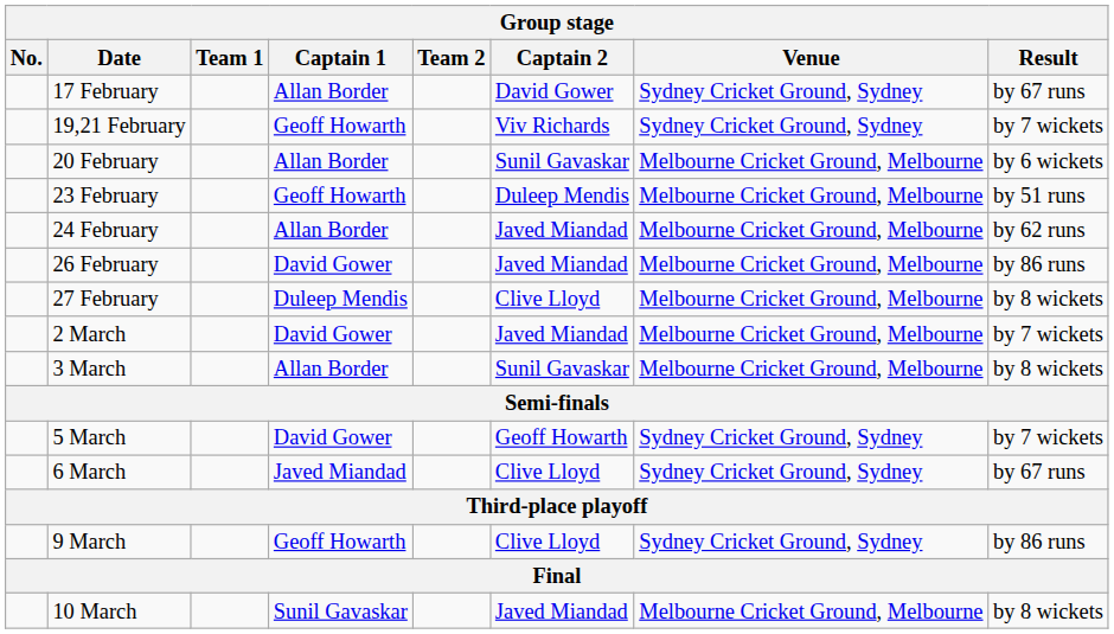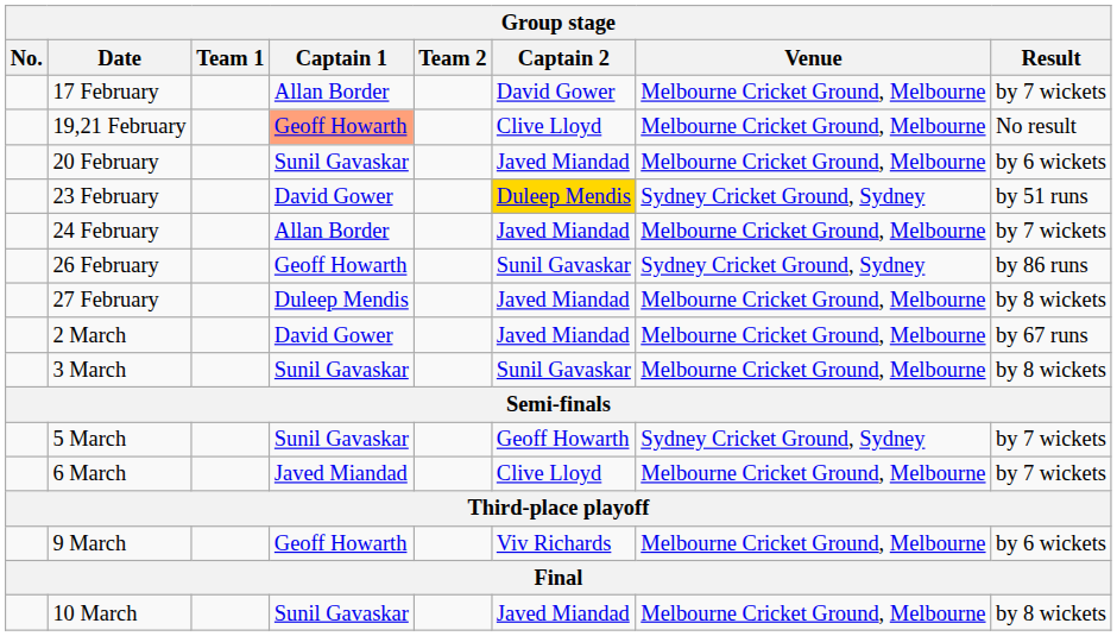 <table class="wikitable">
 <tr>
 <th colspan="9">Group stage</th>
 </tr>
 <tr>
 <th>No.</th>
 <th>Date</th>
 <th>Team 1</th>
 <th>Captain 1</th>
 <th>Team 2</th>
 <th>Captain 2</th>
 <th>Venue</th>
 <th>Result</th>
 </tr>
 <tr>
 <td></td>
 <td>17 February</td>
 <td></td>
 <td><a href='#'>Allan Border</a></td>
 <td></td>
 <td><a href='#'>David Gower</a></td>
-<td><a href='#'>Sydney Cricket Ground</a>, <a href='#'>Sydney</a></td>
-<td> by 67 runs</td>
+<td><a href='#'>Melbourne Cricket Ground</a>, <a href='#'>Melbourne</a></td>
+<td> by 7 wickets</td>
 </tr>
 <tr>
 <td></td>
 <td>19,21 February</td>
 <td></td>
-<td><a href='#'>Geoff Howarth</a></td>
+<td style="background: lightsalmon;"><a href='#'>Geoff Howarth</a></td>
 <td></td>
-<td><a href='#'>Viv Richards</a></td>
-<td><a href='#'>Sydney Cricket Ground</a>, <a href='#'>Sydney</a></td>
-<td> by 7 wickets</td>
+<td><a href='#'>Clive Lloyd</a></td>
+<td><a href='#'>Melbourne Cricket Ground</a>, <a href='#'>Melbourne</a></td>
+<td>No result</td>
 </tr>
 <tr>
 <td></td>
 <td>20 February</td>
 <td></td>
-<td><a href='#'>Allan Border</a></td>
+<td><a href='#'>Sunil Gavaskar</a></td>
 <td></td>
-<td><a href='#'>Sunil Gavaskar</a></td>
+<td><a href='#'>Javed Miandad</a></td>
 <td><a href='#'>Melbourne Cricket Ground</a>, <a href='#'>Melbourne</a></td>
 <td> by 6 wickets</td>
 </tr>
 <tr>
 <td></td>
 <td>23 February</td>
 <td></td>
-<td><a href='#'>Geoff Howarth</a></td>
+<td><a href='#'>David Gower</a></td>
 <td></td>
-<td><a href='#'>Duleep Mendis</a></td>
-<td><a href='#'>Melbourne Cricket Ground</a>, <a href='#'>Melbourne</a></td>
+<td style="background: gold;"><a href='#'>Duleep Mendis</a></td>
+<td><a href='#'>Sydney Cricket Ground</a>, <a href='#'>Sydney</a></td>
 <td> by 51 runs</td>
 </tr>
 <tr>
 <td></td>
 <td>24 February</td>
 <td></td>
 <td><a href='#'>Allan Border</a></td>
 <td></td>
 <td><a href='#'>Javed Miandad</a></td>
 <td><a href='#'>Melbourne Cricket Ground</a>, <a href='#'>Melbourne</a></td>
-<td> by 62 runs</td>
+<td> by 7 wickets</td>
 </tr>
 <tr>
 <td></td>
 <td>26 February</td>
 <td></td>
-<td><a href='#'>David Gower</a></td>
+<td><a href='#'>Geoff Howarth</a></td>
 <td></td>
-<td><a href='#'>Javed Miandad</a></td>
-<td><a href='#'>Melbourne Cricket Ground</a>, <a href='#'>Melbourne</a></td>
+<td><a href='#'>Sunil Gavaskar</a></td>
+<td><a href='#'>Sydney Cricket Ground</a>, <a href='#'>Sydney</a></td>
 <td> by 86 runs</td>
 </tr>
 <tr>
 <td></td>
 <td>27 February</td>
 <td></td>
 <td><a href='#'>Duleep Mendis</a></td>
 <td></td>
-<td><a href='#'>Clive Lloyd</a></td>
+<td><a href='#'>Javed Miandad</a></td>
 <td><a href='#'>Melbourne Cricket Ground</a>, <a href='#'>Melbourne</a></td>
 <td> by 8 wickets</td>
 </tr>
 <tr>
 <td></td>
 <td>2 March</td>
 <td></td>
 <td><a href='#'>David Gower</a></td>
 <td></td>
 <td><a href='#'>Javed Miandad</a></td>
 <td><a href='#'>Melbourne Cricket Ground</a>, <a href='#'>Melbourne</a></td>
-<td> by 7 wickets</td>
+<td> by 67 runs</td>
 </tr>
 <tr>
 <td></td>
 <td>3 March</td>
 <td></td>
-<td><a href='#'>Allan Border</a></td>
+<td><a href='#'>Sunil Gavaskar</a></td>
 <td></td>
 <td><a href='#'>Sunil Gavaskar</a></td>
 <td><a href='#'>Melbourne Cricket Ground</a>, <a href='#'>Melbourne</a></td>
 <td> by 8 wickets</td>
 </tr>
 <tr>
 <th colspan="9">Semi-finals</th>
 </tr>
 <tr>
 <td></td>
 <td>5 March</td>
 <td></td>
-<td><a href='#'>David Gower</a></td>
+<td><a href='#'>Sunil Gavaskar</a></td>
 <td></td>
 <td><a href='#'>Geoff Howarth</a></td>
 <td><a href='#'>Sydney Cricket Ground</a>, <a href='#'>Sydney</a></td>
 <td> by 7 wickets</td>
 </tr>
 <tr>
 <td></td>
 <td>6 March</td>
 <td></td>
 <td><a href='#'>Javed Miandad</a></td>
 <td></td>
 <td><a href='#'>Clive Lloyd</a></td>
-<td><a href='#'>Sydney Cricket Ground</a>, <a href='#'>Sydney</a></td>
-<td> by 67 runs</td>
+<td><a href='#'>Melbourne Cricket Ground</a>, <a href='#'>Melbourne</a></td>
+<td> by 7 wickets</td>
 </tr>
 <tr>
 <th colspan="9">Third-place playoff</th>
 </tr>
 <tr>
 <td></td>
 <td>9 March</td>
 <td></td>
 <td><a href='#'>Geoff Howarth</a></td>
 <td></td>
-<td><a href='#'>Clive Lloyd</a></td>
-<td><a href='#'>Sydney Cricket Ground</a>, <a href='#'>Sydney</a></td>
-<td> by 86 runs</td>
+<td><a href='#'>Viv Richards</a></td>
+<td><a href='#'>Melbourne Cricket Ground</a>, <a href='#'>Melbourne</a></td>
+<td> by 6 wickets</td>
 </tr>
 <tr>
 <th colspan="9">Final</th>
 </tr>
 <tr>
 <td></td>
 <td>10 March</td>
 <td></td>
 <td><a href='#'>Sunil Gavaskar</a></td>
 <td></td>
 <td><a href='#'>Javed Miandad</a></td>
 <td><a href='#'>Melbourne Cricket Ground</a>, <a href='#'>Melbourne</a></td>
 <td> by 8 wickets</td>
 </tr>
 </table>
